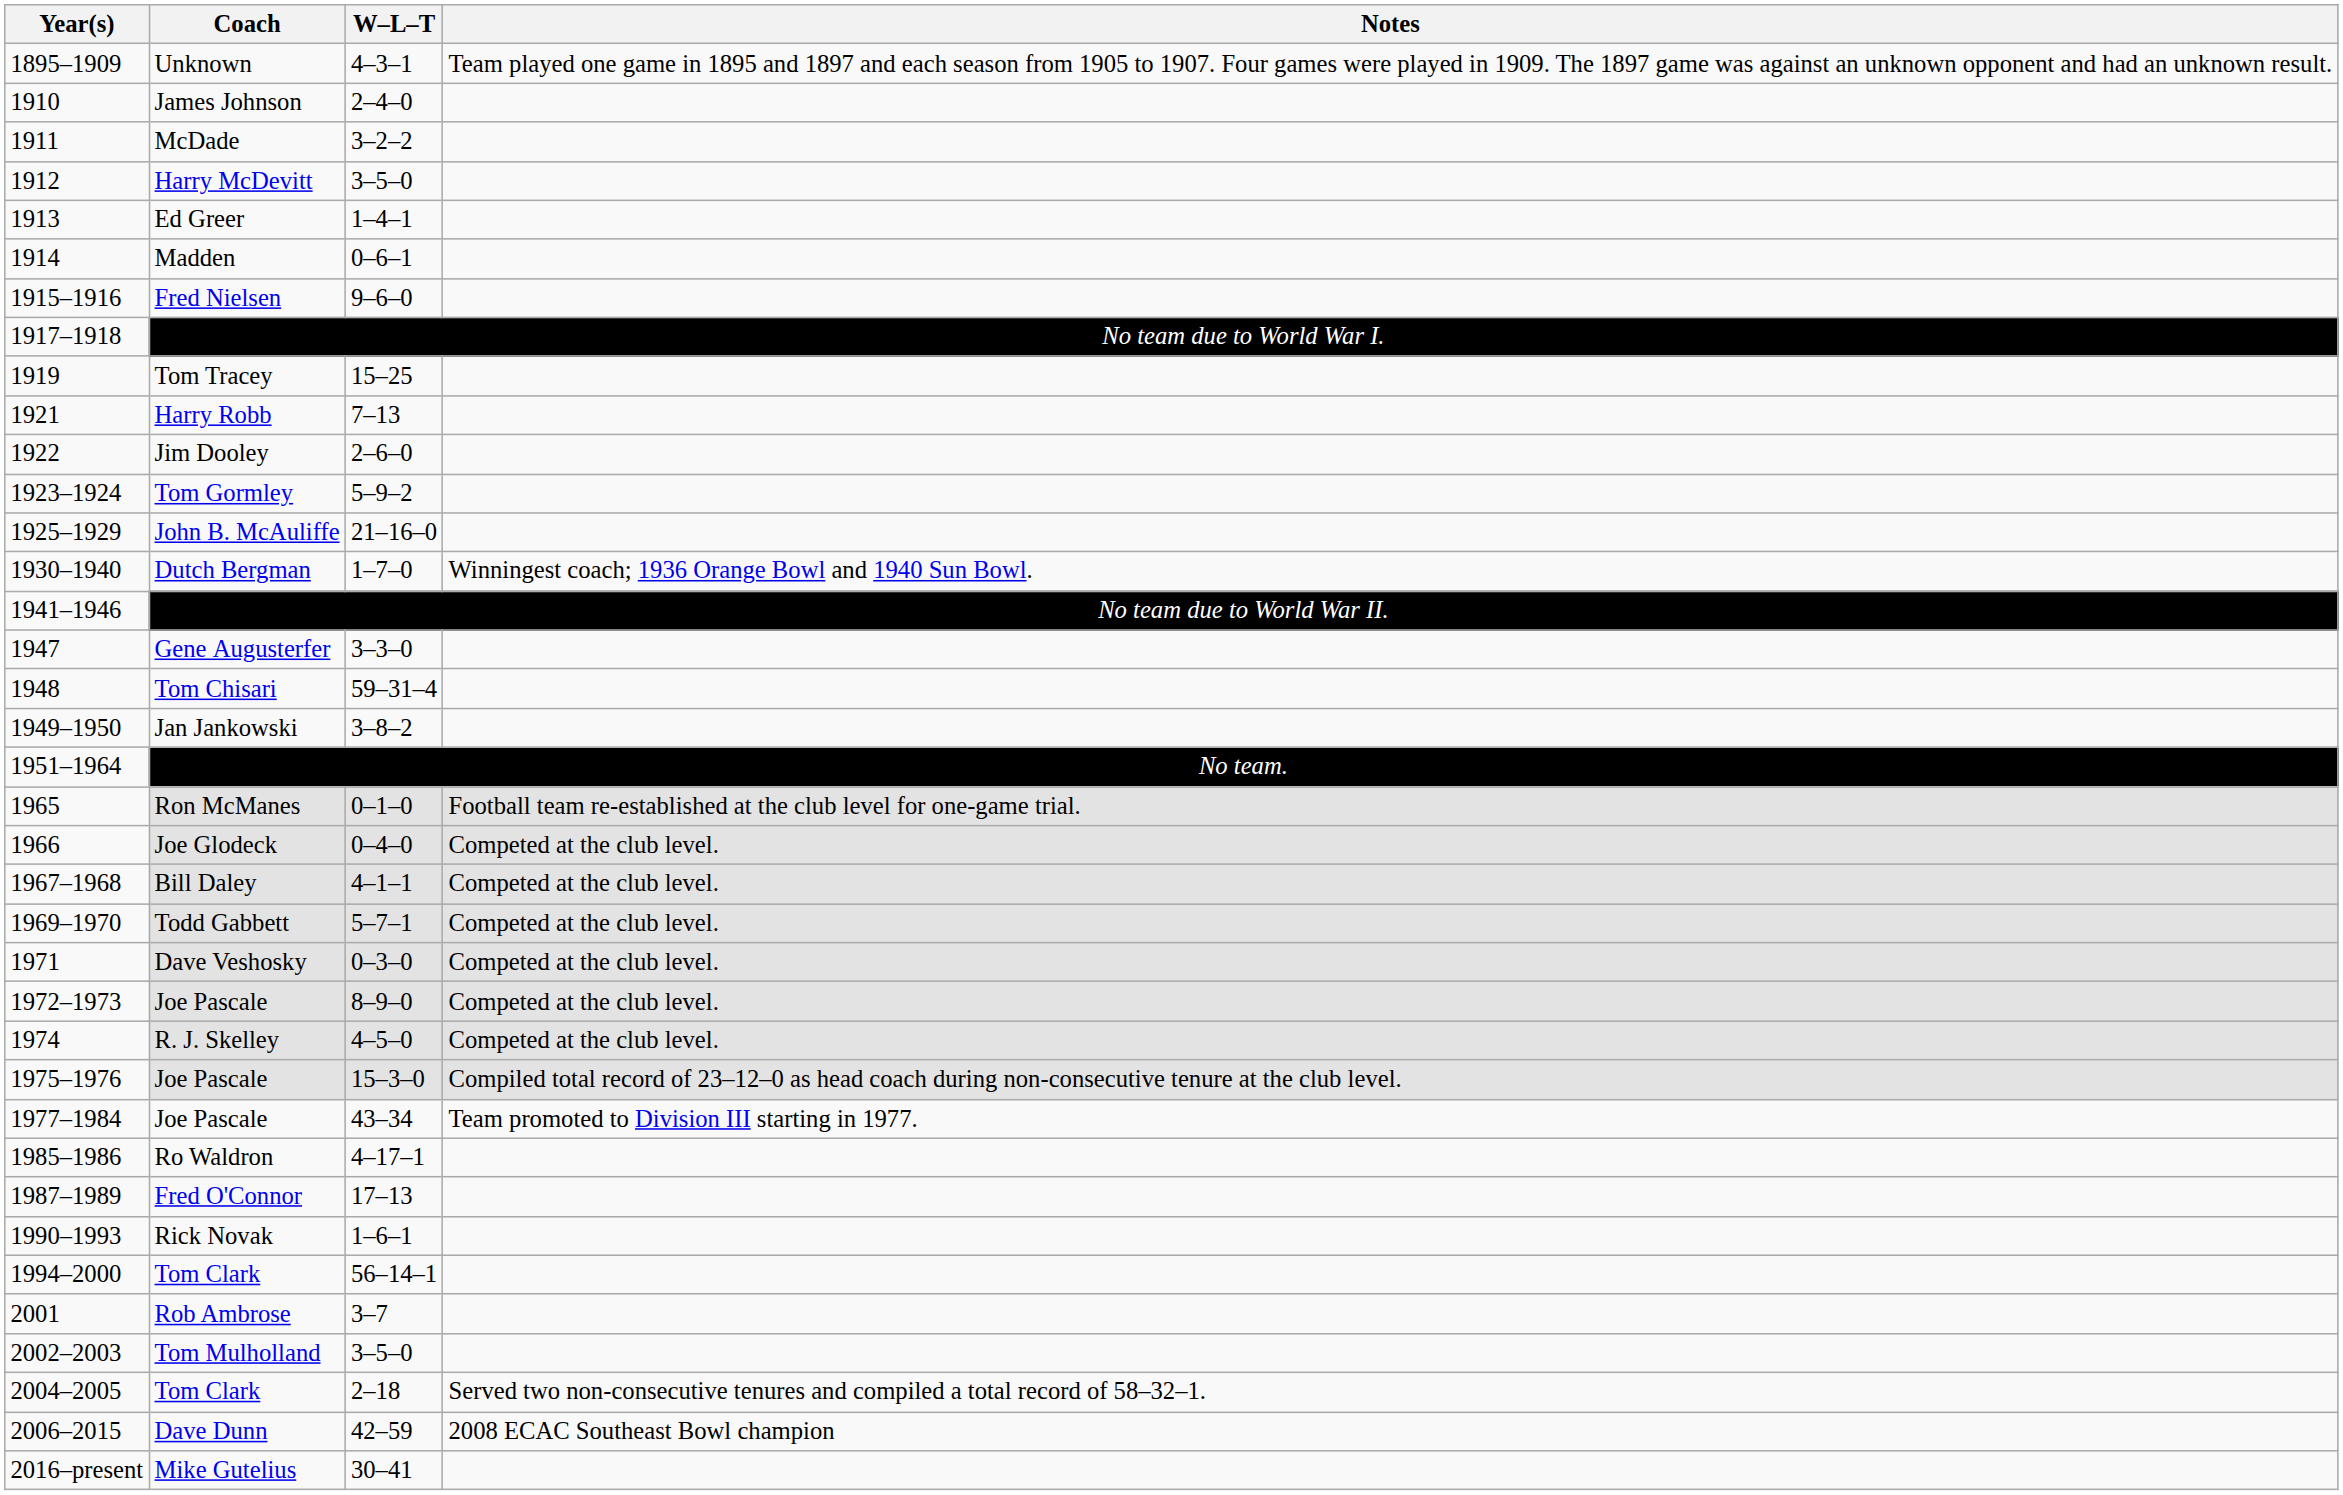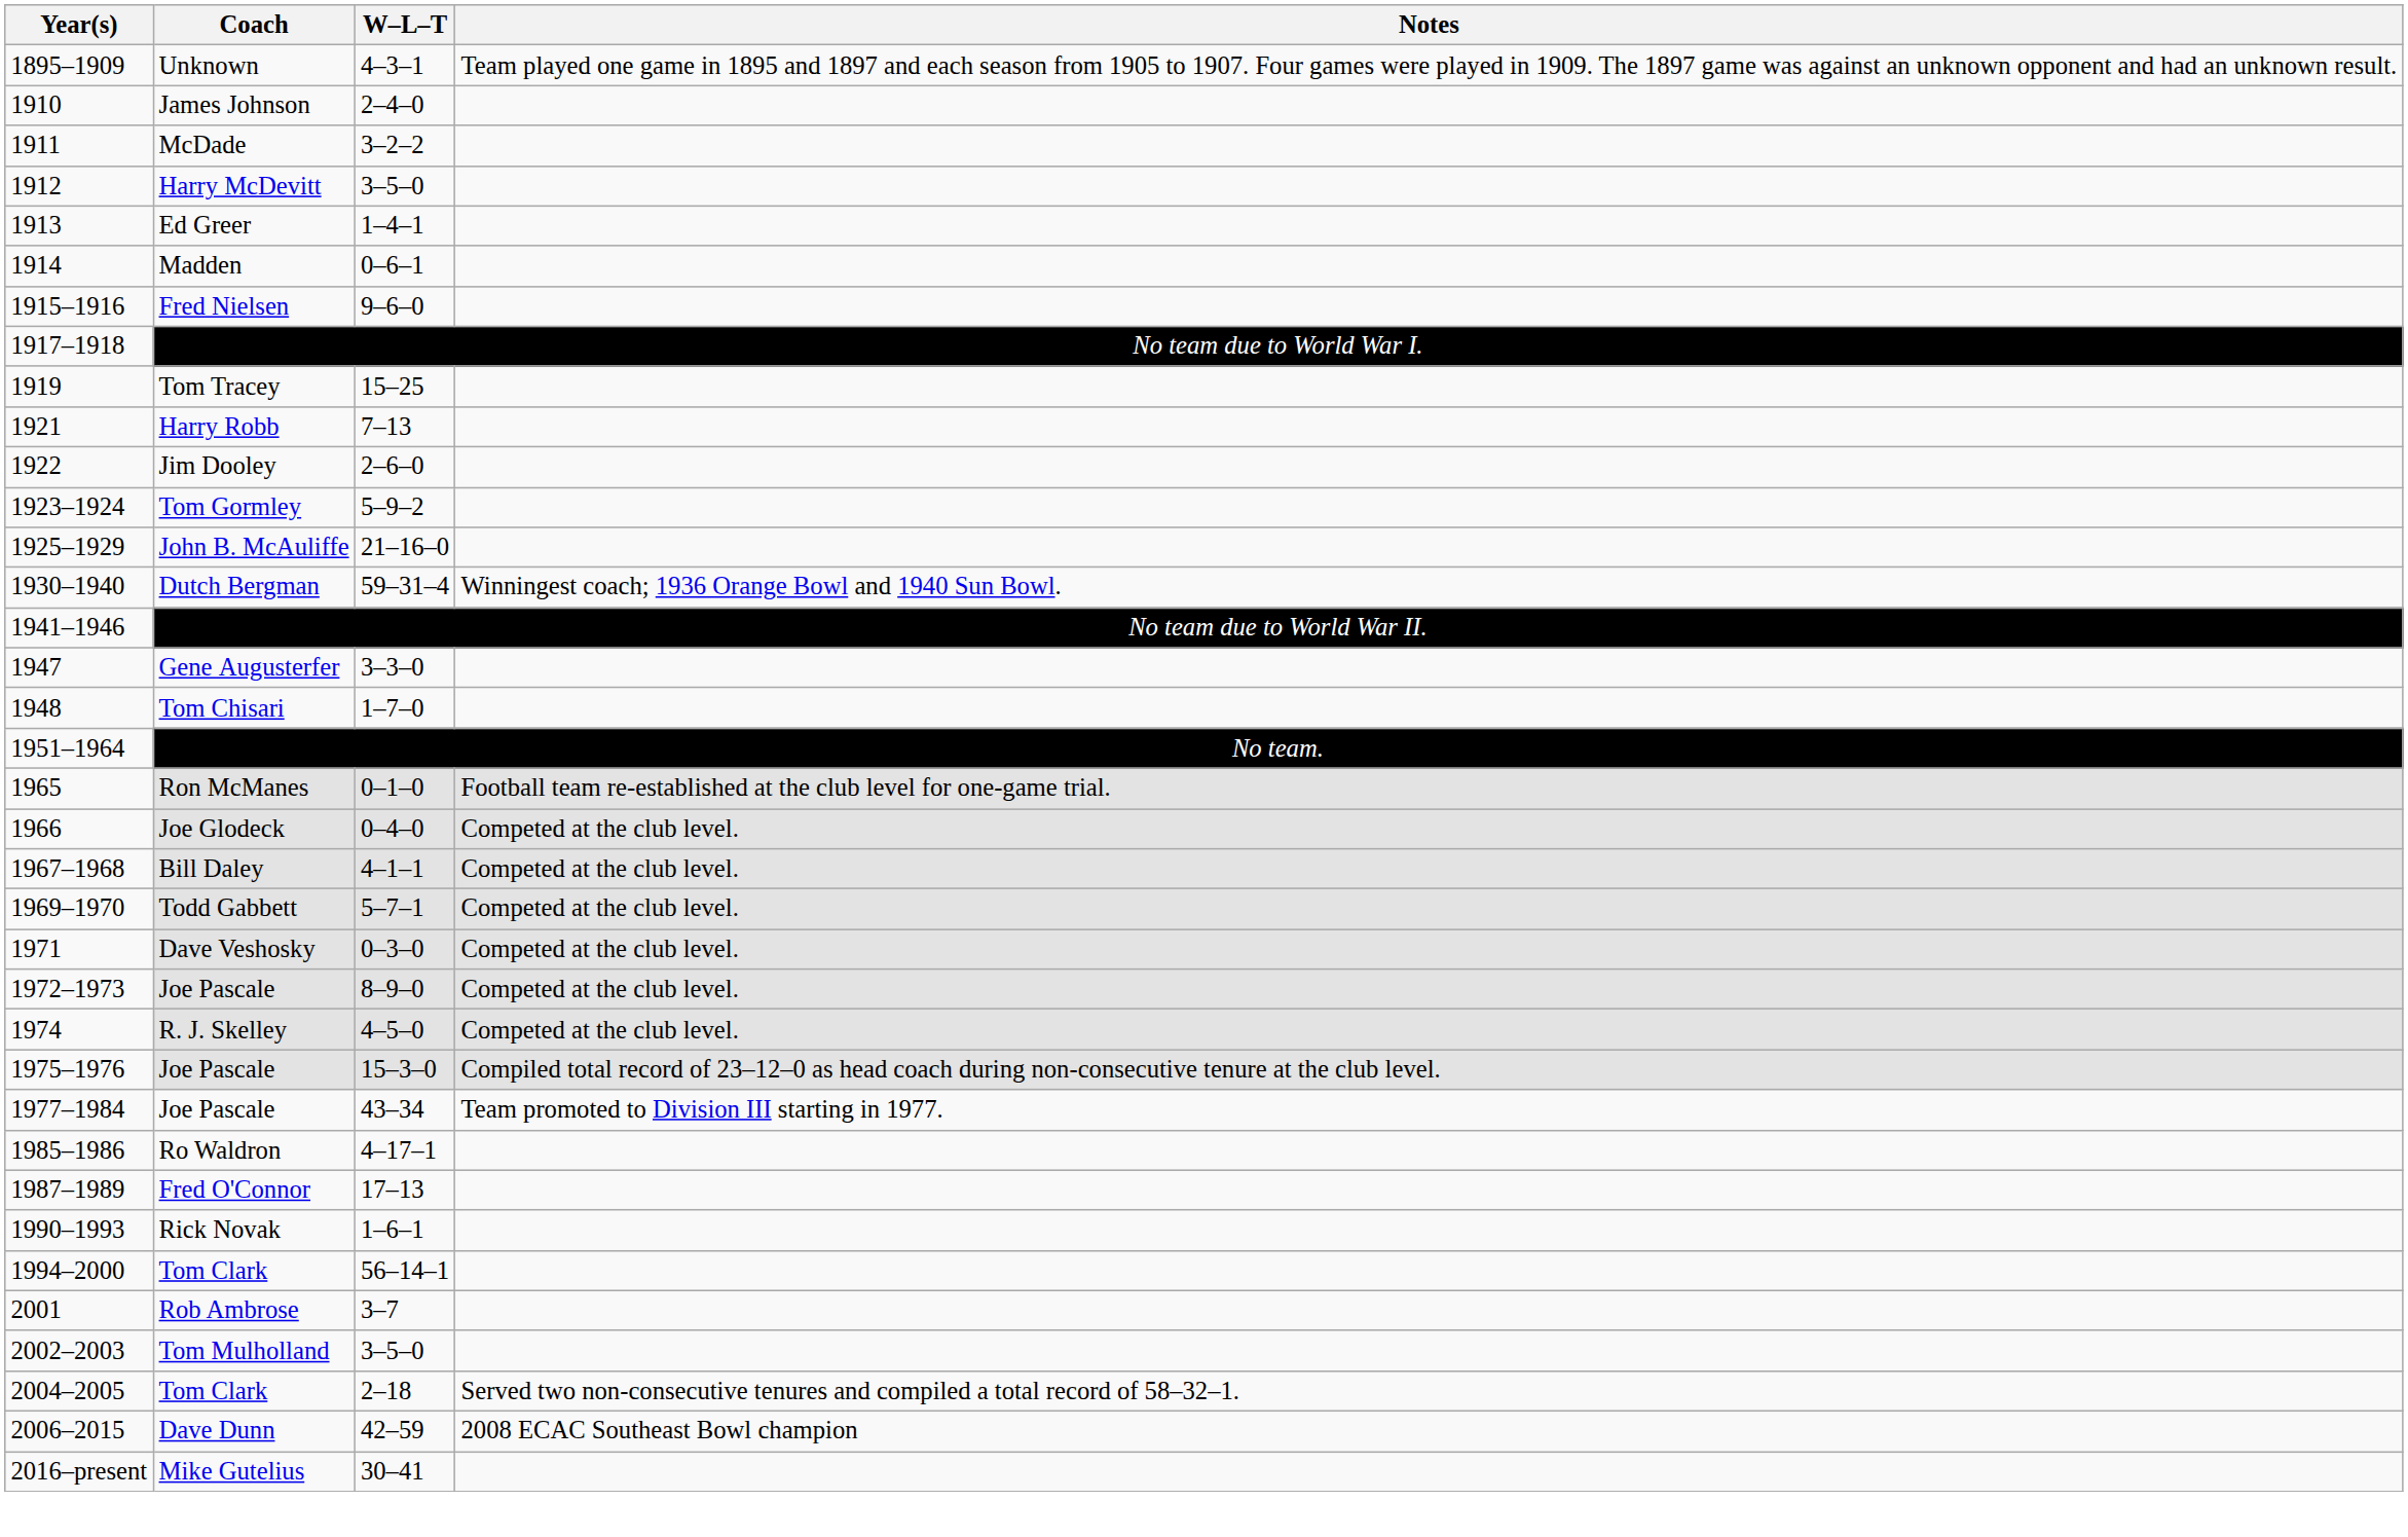 <table class="wikitable">
 <tr>
 <th>Year(s)</th>
 <th>Coach</th>
 <th>W–L–T</th>
 <th>Notes</th>
 </tr>
 <tr>
 <td>1895–1909</td>
 <td>Unknown</td>
 <td>4–3–1</td>
 <td>Team played one game in 1895 and 1897 and each season from 1905 to 1907. Four games were played in 1909. The 1897 game was against an unknown opponent and had an unknown result.</td>
 </tr>
 <tr>
 <td>1910</td>
 <td>James Johnson</td>
 <td>2–4–0</td>
 <td></td>
 </tr>
 <tr>
 <td>1911</td>
 <td>McDade</td>
 <td>3–2–2</td>
 <td></td>
 </tr>
 <tr>
 <td>1912</td>
 <td><a href='#'>Harry McDevitt</a></td>
 <td>3–5–0</td>
 <td></td>
 </tr>
 <tr>
 <td>1913</td>
 <td>Ed Greer</td>
 <td>1–4–1</td>
 <td></td>
 </tr>
 <tr>
 <td>1914</td>
 <td>Madden</td>
 <td>0–6–1</td>
 <td></td>
 </tr>
 <tr>
 <td>1915–1916</td>
 <td><a href='#'>Fred Nielsen</a></td>
 <td>9–6–0</td>
 <td></td>
 </tr>
 <tr>
 <td>1917–1918</td>
 <td style="background: #000000; color:#FFFFFF" colspan=3 align=center><em>No team due to World War I.</em></td>
 </tr>
 <tr>
 <td>1919</td>
 <td>Tom Tracey</td>
 <td>15–25</td>
 <td></td>
 </tr>
 <tr>
 <td>1921</td>
 <td><a href='#'>Harry Robb</a></td>
 <td>7–13</td>
 <td></td>
 </tr>
 <tr>
 <td>1922</td>
 <td>Jim Dooley</td>
 <td>2–6–0</td>
 <td></td>
 </tr>
 <tr>
 <td>1923–1924</td>
 <td><a href='#'>Tom Gormley</a></td>
 <td>5–9–2</td>
 <td></td>
 </tr>
 <tr>
 <td>1925–1929</td>
 <td><a href='#'>John B. McAuliffe</a></td>
 <td>21–16–0</td>
 <td></td>
 </tr>
 <tr>
 <td>1930–1940</td>
 <td><a href='#'>Dutch Bergman</a></td>
-<td>1–7–0</td>
+<td>59–31–4</td>
 <td>Winningest coach; <a href='#'>1936 Orange Bowl</a> and <a href='#'>1940 Sun Bowl</a>.</td>
 </tr>
 <tr>
 <td>1941–1946</td>
 <td style="background: #000000; color:#FFFFFF" colspan=3 align=center><em>No team due to World War II.</em></td>
 </tr>
 <tr>
 <td>1947</td>
 <td><a href='#'>Gene Augusterfer</a></td>
 <td>3–3–0</td>
 <td></td>
 </tr>
 <tr>
 <td>1948</td>
 <td><a href='#'>Tom Chisari</a></td>
-<td>59–31–4</td>
-<td></td>
-</tr>
-<tr>
-<td>1949–1950</td>
-<td>Jan Jankowski</td>
-<td>3–8–2</td>
+<td>1–7–0</td>
 <td></td>
 </tr>
 <tr>
 <td>1951–1964</td>
 <td style="background: #000000; color:#FFFFFF" colspan=3 align=center><em>No team.</em></td>
 </tr>
 <tr>
 <td>1965</td>
 <td bgcolor="#e3e3e3">Ron McManes</td>
 <td bgcolor="#e3e3e3">0–1–0</td>
 <td bgcolor="#e3e3e3">Football team re-established at the club level for one-game trial.</td>
 </tr>
 <tr>
 <td>1966</td>
 <td bgcolor="#e3e3e3">Joe Glodeck</td>
 <td bgcolor="#e3e3e3">0–4–0</td>
 <td bgcolor="#e3e3e3">Competed at the club level.</td>
 </tr>
 <tr>
 <td>1967–1968</td>
 <td bgcolor="#e3e3e3">Bill Daley</td>
 <td bgcolor="#e3e3e3">4–1–1</td>
 <td bgcolor="#e3e3e3">Competed at the club level.</td>
 </tr>
 <tr>
 <td>1969–1970</td>
 <td bgcolor="#e3e3e3">Todd Gabbett</td>
 <td bgcolor="#e3e3e3">5–7–1</td>
 <td bgcolor="#e3e3e3">Competed at the club level.</td>
 </tr>
 <tr>
 <td>1971</td>
 <td bgcolor="#e3e3e3">Dave Veshosky</td>
 <td bgcolor="#e3e3e3">0–3–0</td>
 <td bgcolor="#e3e3e3">Competed at the club level.</td>
 </tr>
 <tr>
 <td>1972–1973</td>
 <td bgcolor="#e3e3e3">Joe Pascale</td>
 <td bgcolor="#e3e3e3">8–9–0</td>
 <td bgcolor="#e3e3e3">Competed at the club level.</td>
 </tr>
 <tr>
 <td>1974</td>
 <td bgcolor="#e3e3e3">R. J. Skelley</td>
 <td bgcolor="#e3e3e3">4–5–0</td>
 <td bgcolor="#e3e3e3">Competed at the club level.</td>
 </tr>
 <tr>
 <td>1975–1976</td>
 <td bgcolor="#e3e3e3">Joe Pascale</td>
 <td bgcolor="#e3e3e3">15–3–0</td>
 <td bgcolor="#e3e3e3">Compiled total record of 23–12–0 as head coach during non-consecutive tenure at the club level.</td>
 </tr>
 <tr>
 <td>1977–1984</td>
 <td>Joe Pascale</td>
 <td>43–34</td>
 <td>Team promoted to <a href='#'>Division III</a> starting in 1977.</td>
 </tr>
 <tr>
 <td>1985–1986</td>
 <td>Ro Waldron</td>
 <td>4–17–1</td>
 <td></td>
 </tr>
 <tr>
 <td>1987–1989</td>
 <td><a href='#'>Fred O'Connor</a></td>
 <td>17–13</td>
 <td></td>
 </tr>
 <tr>
 <td>1990–1993</td>
 <td>Rick Novak</td>
 <td>1–6–1</td>
 <td></td>
 </tr>
 <tr>
 <td>1994–2000</td>
 <td><a href='#'>Tom Clark</a></td>
 <td>56–14–1</td>
 <td></td>
 </tr>
 <tr>
 <td>2001</td>
 <td><a href='#'>Rob Ambrose</a></td>
 <td>3–7</td>
 <td></td>
 </tr>
 <tr>
 <td>2002–2003</td>
 <td><a href='#'>Tom Mulholland</a></td>
 <td>3–5–0</td>
 <td></td>
 </tr>
 <tr>
 <td>2004–2005</td>
 <td><a href='#'>Tom Clark</a></td>
 <td>2–18</td>
 <td>Served two non-consecutive tenures and compiled a total record of 58–32–1.</td>
 </tr>
 <tr>
 <td>2006–2015</td>
 <td><a href='#'>Dave Dunn</a></td>
 <td>42–59</td>
 <td>2008 ECAC Southeast Bowl champion</td>
 </tr>
 <tr>
 <td>2016–present</td>
 <td><a href='#'>Mike Gutelius</a></td>
 <td>30–41</td>
 <td></td>
 </tr>
 </table>
